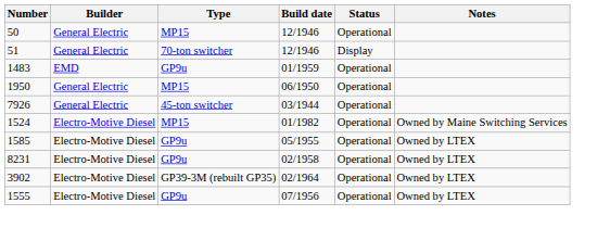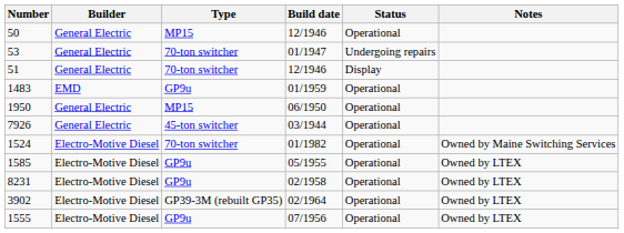 <table class="wikitable">
 <tr>
 <th>Number</th>
 <th>Builder</th>
 <th>Type</th>
 <th>Build date</th>
 <th>Status</th>
 <th>Notes</th>
 </tr>
 <tr>
 <td>50</td>
 <td><a href='#'>General Electric</a></td>
 <td><a href='#'>MP15</a></td>
 <td>12/1946</td>
 <td>Operational</td>
+<td></td>
+</tr>
+<tr>
+<td>53</td>
+<td><a href='#'>General Electric</a></td>
+<td><a href='#'>70-ton switcher</a></td>
+<td>01/1947</td>
+<td>Undergoing repairs</td>
 <td></td>
 </tr>
 <tr>
 <td>51</td>
 <td><a href='#'>General Electric</a></td>
 <td><a href='#'>70-ton switcher</a></td>
 <td>12/1946</td>
 <td>Display</td>
 <td></td>
 </tr>
 <tr>
 <td>1483</td>
 <td><a href='#'>EMD</a></td>
 <td><a href='#'>GP9u</a></td>
 <td>01/1959</td>
 <td>Operational</td>
 <td></td>
 </tr>
 <tr>
 <td>1950</td>
 <td><a href='#'>General Electric</a></td>
 <td><a href='#'>MP15</a></td>
 <td>06/1950</td>
 <td>Operational</td>
 <td></td>
 </tr>
 <tr>
 <td>7926</td>
 <td><a href='#'>General Electric</a></td>
 <td><a href='#'>45-ton switcher</a></td>
 <td>03/1944</td>
 <td>Operational</td>
 <td></td>
 </tr>
 <tr>
 <td>1524</td>
 <td><a href='#'>Electro-Motive Diesel</a></td>
-<td><a href='#'>MP15</a></td>
+<td><a href='#'>70-ton switcher</a></td>
 <td>01/1982</td>
 <td>Operational</td>
 <td>Owned by Maine Switching Services</td>
 </tr>
 <tr>
 <td>1585</td>
 <td>Electro-Motive Diesel</td>
 <td><a href='#'>GP9u</a></td>
 <td>05/1955</td>
 <td>Operational</td>
 <td>Owned by LTEX</td>
 </tr>
 <tr>
 <td>8231</td>
 <td>Electro-Motive Diesel</td>
 <td><a href='#'>GP9u</a></td>
 <td>02/1958</td>
 <td>Operational</td>
 <td>Owned by LTEX</td>
 </tr>
 <tr>
 <td>3902</td>
 <td>Electro-Motive Diesel</td>
 <td>GP39-3M (rebuilt GP35)</td>
 <td>02/1964</td>
 <td>Operational</td>
 <td>Owned by LTEX</td>
 </tr>
 <tr>
 <td>1555</td>
 <td>Electro-Motive Diesel</td>
 <td><a href='#'>GP9u</a></td>
 <td>07/1956</td>
 <td>Operational</td>
 <td>Owned by LTEX</td>
 </tr>
 </table>
